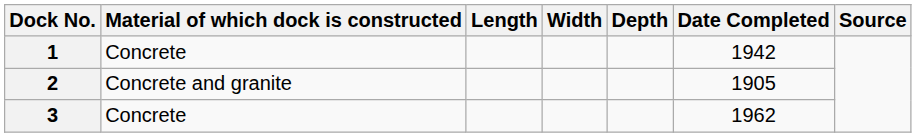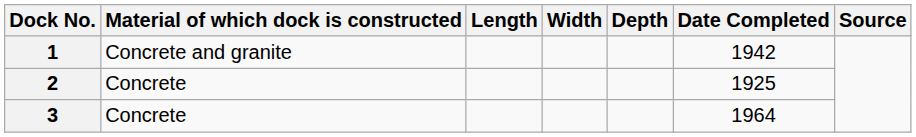 <table class="wikitable">
 <tr>
 <th style="text-align: center;">Dock No.</th>
 <th>Material of which dock is constructed</th>
 <th>Length</th>
 <th>Width</th>
 <th>Depth</th>
 <th>Date Completed</th>
 <th>Source</th>
 </tr>
 <tr>
 <th style="text-align: center;">1</th>
-<td>Concrete</td>
+<td>Concrete and granite</td>
 <td></td>
 <td></td>
 <td></td>
 <td style="text-align: center;">1942</td>
 <td rowspan=3></td>
 </tr>
 <tr>
 <th style="text-align: center;">2</th>
-<td>Concrete and granite</td>
+<td>Concrete</td>
 <td></td>
 <td></td>
 <td></td>
-<td style="text-align: center;">1905</td>
+<td style="text-align: center;">1925</td>
 </tr>
 <tr>
 <th style="text-align: center;">3</th>
 <td>Concrete</td>
 <td></td>
 <td></td>
 <td></td>
-<td style="text-align: center;">1962</td>
+<td style="text-align: center;">1964</td>
 </tr>
 </table>
